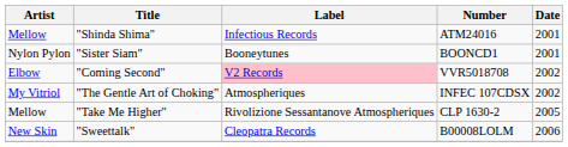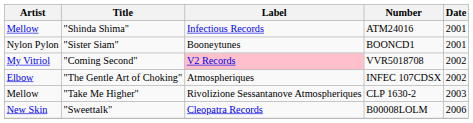 <table class="wikitable sortable" style="text-align: left;" border="0" cellpadding="2" style="width: 95%">
 <tr !align="left">
 <th align="left">Artist</th>
 <th align="left">Title</th>
 <th align="left">Label</th>
 <th align="left">Number</th>
 <th align="left">Date</th>
 </tr>
 <tr>
 <td><a href='#'>Mellow</a></td>
 <td>"Shinda Shima"</td>
 <td><a href='#'>Infectious Records</a></td>
 <td>ATM24016</td>
 <td>2001 </td>
 </tr>
 <tr>
 <td>Nylon Pylon</td>
 <td>"Sister Siam"</td>
 <td>Booneytunes</td>
 <td>BOONCD1</td>
 <td>2001</td>
 </tr>
 <tr>
-<td><a href='#'>Elbow</a></td>
+<td><a href='#'>My Vitriol</a></td>
 <td>"Coming Second"</td>
 <td style="background: pink;"><a href='#'>V2 Records</a></td>
 <td>VVR5018708</td>
 <td>2002</td>
 </tr>
 <tr>
-<td><a href='#'>My Vitriol</a></td>
+<td><a href='#'>Elbow</a></td>
 <td>"The Gentle Art of Choking"</td>
 <td>Atmospheriques</td>
 <td>INFEC 107CDSX</td>
 <td>2002</td>
 </tr>
 <tr>
 <td>Mellow</td>
 <td>"Take Me Higher"</td>
 <td>Rivolizione Sessantanove Atmospheriques</td>
 <td>CLP 1630-2</td>
-<td>2005</td>
+<td>2003</td>
 </tr>
 <tr>
 <td><a href='#'>New Skin</a></td>
 <td>"Sweettalk"</td>
 <td><a href='#'>Cleopatra Records</a></td>
 <td>B00008LOLM</td>
 <td>2006</td>
 </tr>
 <tr>
 </tr>
 </table>
